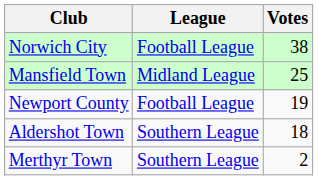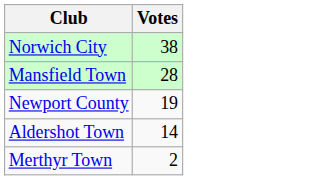 <table class=wikitable style=text-align:left>
 <tr>
 <th>Club</th>
-<th>League</th>
 <th>Votes</th>
 </tr>
 <tr bgcolor=ccffcc>
 <td><a href='#'>Norwich City</a></td>
-<td><a href='#'>Football League</a></td>
 <td align=right>38</td>
 </tr>
 <tr bgcolor=ccffcc>
 <td><a href='#'>Mansfield Town</a></td>
-<td><a href='#'>Midland League</a></td>
-<td align=right>25</td>
+<td align=right>28</td>
 </tr>
 <tr>
 <td><a href='#'>Newport County</a></td>
-<td><a href='#'>Football League</a></td>
 <td align=right>19</td>
 </tr>
 <tr>
 <td><a href='#'>Aldershot Town</a></td>
-<td><a href='#'>Southern League</a></td>
-<td align=right>18</td>
+<td align=right>14</td>
 </tr>
 <tr>
 <td><a href='#'>Merthyr Town</a></td>
-<td><a href='#'>Southern League</a></td>
 <td align=right>2</td>
 </tr>
 </table>
